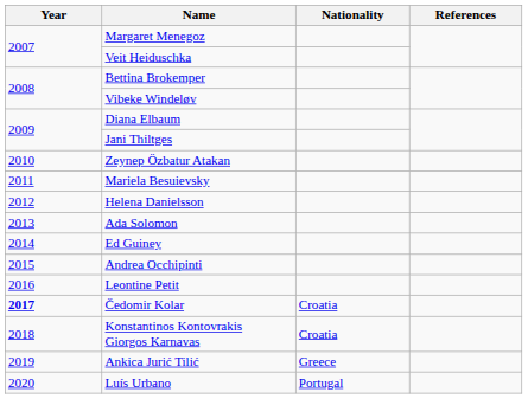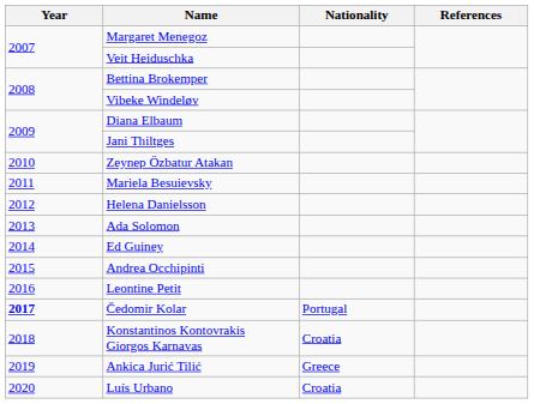 <table class="wikitable" width="50%" cellpadding="5">
 <tr>
 <th width="10%">Year</th>
 <th width="20%">Name</th>
 <th width="10%">Nationality</th>
 <th width="10%">References</th>
 </tr>
 <tr>
 <td rowspan="2"><a href='#'>2007</a></td>
 <td><a href='#'>Margaret Menegoz</a></td>
 <td></td>
 <td rowspan="2"></td>
 </tr>
 <tr>
 <td><a href='#'>Veit Heiduschka</a></td>
 <td></td>
 </tr>
 <tr>
 <td rowspan="2"><a href='#'>2008</a></td>
 <td><a href='#'>Bettina Brokemper</a></td>
 <td></td>
 <td rowspan="2"></td>
 </tr>
 <tr>
 <td><a href='#'>Vibeke Windeløv</a></td>
 <td></td>
 </tr>
 <tr>
 <td rowspan="2"><a href='#'>2009</a></td>
 <td><a href='#'>Diana Elbaum</a></td>
 <td></td>
 <td rowspan="2"></td>
 </tr>
 <tr>
 <td><a href='#'>Jani Thiltges</a></td>
 <td></td>
 </tr>
 <tr>
 <td><a href='#'>2010</a></td>
 <td><a href='#'>Zeynep Özbatur Atakan</a></td>
 <td></td>
 <td></td>
 </tr>
 <tr>
 <td><a href='#'>2011</a></td>
 <td><a href='#'>Mariela Besuievsky</a></td>
 <td></td>
 <td></td>
 </tr>
 <tr>
 <td><a href='#'>2012</a></td>
 <td><a href='#'>Helena Danielsson</a></td>
 <td></td>
 <td></td>
 </tr>
 <tr>
 <td><a href='#'>2013</a></td>
 <td><a href='#'>Ada Solomon</a></td>
 <td></td>
 <td></td>
 </tr>
 <tr>
 <td><a href='#'>2014</a></td>
 <td><a href='#'>Ed Guiney</a></td>
 <td></td>
 <td></td>
 </tr>
 <tr>
 <td><a href='#'>2015</a></td>
 <td><a href='#'>Andrea Occhipinti</a></td>
 <td></td>
 <td></td>
 </tr>
 <tr>
 <td><a href='#'>2016</a></td>
 <td><a href='#'>Leontine Petit</a></td>
 <td></td>
 <td></td>
 </tr>
 <tr>
 <td><strong><a href='#'>2017</a></strong></td>
 <td><a href='#'>Čedomir Kolar</a></td>
-<td> <a href='#'>Croatia</a></td>
+<td> <a href='#'>Portugal</a></td>
 <td></td>
 </tr>
 <tr>
 <td><a href='#'>2018</a></td>
 <td><a href='#'>Konstantinos Kontovrakis</a><br><a href='#'>Giorgos Karnavas</a></td>
 <td> <a href='#'>Croatia</a></td>
 <td></td>
 </tr>
 <tr>
 <td><a href='#'>2019</a></td>
 <td><a href='#'>Ankica Jurić Tilić</a></td>
 <td> <a href='#'>Greece</a></td>
 <td></td>
 </tr>
 <tr>
 <td><a href='#'>2020</a></td>
 <td><a href='#'>Luís Urbano</a></td>
-<td> <a href='#'>Portugal</a></td>
+<td> <a href='#'>Croatia</a></td>
 <td></td>
 </tr>
 </table>
